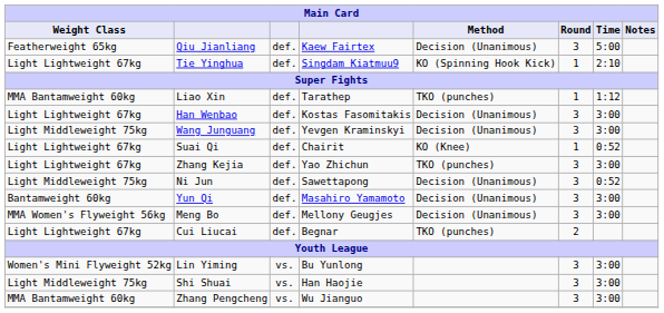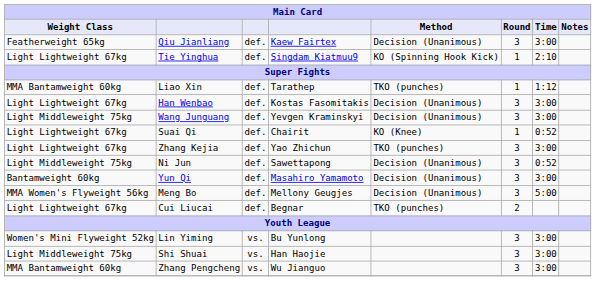 <table class="wikitable" style="font-size: 85%;">
 <tr>
 <th colspan="8" style="background-color: #ccf; color: #000080; text-align: center;"><strong>Main Card</strong></th>
 </tr>
 <tr>
 <th colspan="1" style="background-color: #E6E8FA; color: #000000; text-align: center;">Weight Class</th>
 <th colspan="1" style="background-color: #E6E8FA; color: #000000; text-align: center;"></th>
 <th colspan="1" style="background-color: #E6E8FA; color: #000000; text-align: center;"></th>
 <th colspan="1" style="background-color: #E6E8FA; color: #000000; text-align: center;"></th>
 <th colspan="1" style="background-color: #E6E8FA; color: #000000; text-align: center;">Method</th>
 <th colspan="1" style="background-color: #E6E8FA; color: #000000; text-align: center;">Round</th>
 <th colspan="1" style="background-color: #E6E8FA; color: #000000; text-align: center;">Time</th>
 <th colspan="1" style="background-color: #E6E8FA; color: #000000; text-align: center;">Notes</th>
 </tr>
 <tr>
 <td>Featherweight 65kg</td>
 <td> <a href='#'>Qiu Jianliang</a></td>
 <td align=center>def.</td>
 <td> <a href='#'>Kaew Fairtex</a></td>
 <td>Decision (Unanimous)</td>
 <td align=center>3</td>
-<td align=center>5:00</td>
+<td align=center>3:00</td>
 <td></td>
 </tr>
 <tr>
 <td>Light Lightweight 67kg</td>
 <td> <a href='#'>Tie Yinghua</a></td>
 <td align=center>def.</td>
 <td> <a href='#'>Singdam Kiatmuu9</a></td>
 <td>KO (Spinning Hook Kick)</td>
 <td align=center>1</td>
 <td align=center>2:10</td>
 <td></td>
 </tr>
 <tr>
 <th colspan="8" style="background-color: #ccf; color: #000080; text-align: center;"><strong>Super Fights</strong></th>
 </tr>
 <tr>
 <td>MMA Bantamweight 60kg</td>
 <td> Liao Xin</td>
 <td align=center>def.</td>
 <td> Tarathep</td>
 <td>TKO (punches)</td>
 <td align=center>1</td>
 <td align=center>1:12</td>
 <td></td>
 </tr>
 <tr>
 <td>Light Lightweight 67kg</td>
 <td> <a href='#'>Han Wenbao</a></td>
 <td align=center>def.</td>
 <td> Kostas Fasomitakis</td>
 <td>Decision (Unanimous)</td>
 <td align=center>3</td>
 <td align=center>3:00</td>
 <td></td>
 </tr>
 <tr>
 <td>Light Middleweight 75kg</td>
 <td> <a href='#'>Wang Junguang</a></td>
 <td align=center>def.</td>
 <td> Yevgen Kraminskyi</td>
 <td>Decision (Unanimous)</td>
 <td align=center>3</td>
 <td align=center>3:00</td>
 <td></td>
 </tr>
 <tr>
 <td>Light Lightweight 67kg</td>
 <td> Suai Qi</td>
 <td align=center>def.</td>
 <td> Chairit</td>
 <td>KO (Knee)</td>
 <td align=center>1</td>
 <td align=center>0:52</td>
 <td></td>
 </tr>
 <tr>
 <td>Light Lightweight 67kg</td>
 <td> Zhang Kejia</td>
 <td align=center>def.</td>
 <td> Yao Zhichun</td>
 <td>TKO (punches)</td>
 <td align=center>3</td>
 <td align=center>3:00</td>
 <td></td>
 </tr>
 <tr>
 <td>Light Middleweight 75kg</td>
 <td> Ni Jun</td>
 <td align=center>def.</td>
 <td> Sawettapong</td>
 <td>Decision (Unanimous)</td>
 <td align=center>3</td>
 <td align=center>0:52</td>
 <td></td>
 </tr>
 <tr>
 <td>Bantamweight 60kg</td>
 <td> <a href='#'>Yun Qi</a></td>
 <td align=center>def.</td>
 <td> <a href='#'>Masahiro Yamamoto</a></td>
 <td>Decision (Unanimous)</td>
 <td align=center>3</td>
 <td align=center>3:00</td>
 <td></td>
 </tr>
 <tr>
 <td>MMA Women's Flyweight 56kg</td>
 <td> Meng Bo</td>
 <td align=center>def.</td>
 <td> Mellony Geugjes</td>
 <td>Decision (Unanimous)</td>
 <td align=center>3</td>
-<td align=center>3:00</td>
+<td align=center>5:00</td>
 <td></td>
 </tr>
 <tr>
 <td>Light Lightweight 67kg</td>
 <td> Cui Liucai</td>
 <td align=center>def.</td>
 <td> Begnar</td>
 <td>TKO (punches)</td>
 <td align=center>2</td>
 <td align=center></td>
 <td></td>
 </tr>
 <tr>
 <th colspan="8" style="background-color: #ccf; color: #000080; text-align: center;"><strong>Youth League</strong></th>
 </tr>
 <tr>
 <td>Women's Mini Flyweight 52kg</td>
 <td> Lin Yiming</td>
 <td align=center>vs.</td>
 <td> Bu Yunlong</td>
 <td></td>
 <td align=center>3</td>
 <td align=center>3:00</td>
 <td></td>
 </tr>
 <tr>
 <td>Light Middleweight 75kg</td>
 <td> Shi Shuai</td>
 <td align=center>vs.</td>
 <td> Han Haojie</td>
 <td></td>
 <td align=center>3</td>
 <td align=center>3:00</td>
 <td></td>
 </tr>
 <tr>
 <td>MMA Bantamweight 60kg</td>
 <td> Zhang Pengcheng</td>
 <td align=center>vs.</td>
 <td> Wu Jianguo</td>
 <td></td>
 <td align=center>3</td>
 <td align=center>3:00</td>
 <td></td>
 </tr>
 <tr>
 </tr>
 </table>
